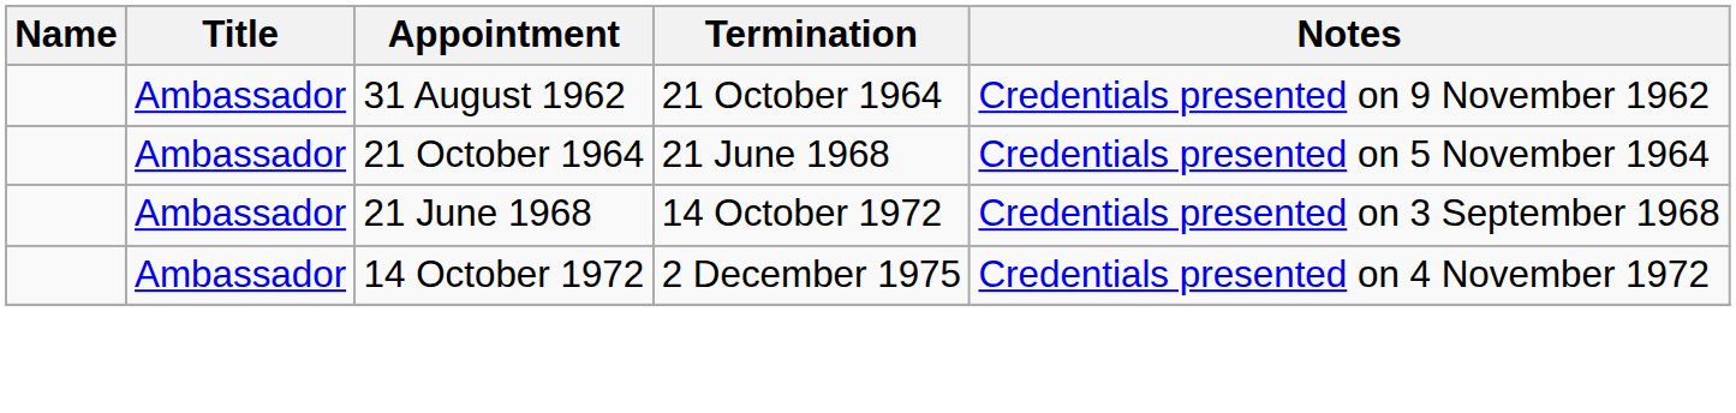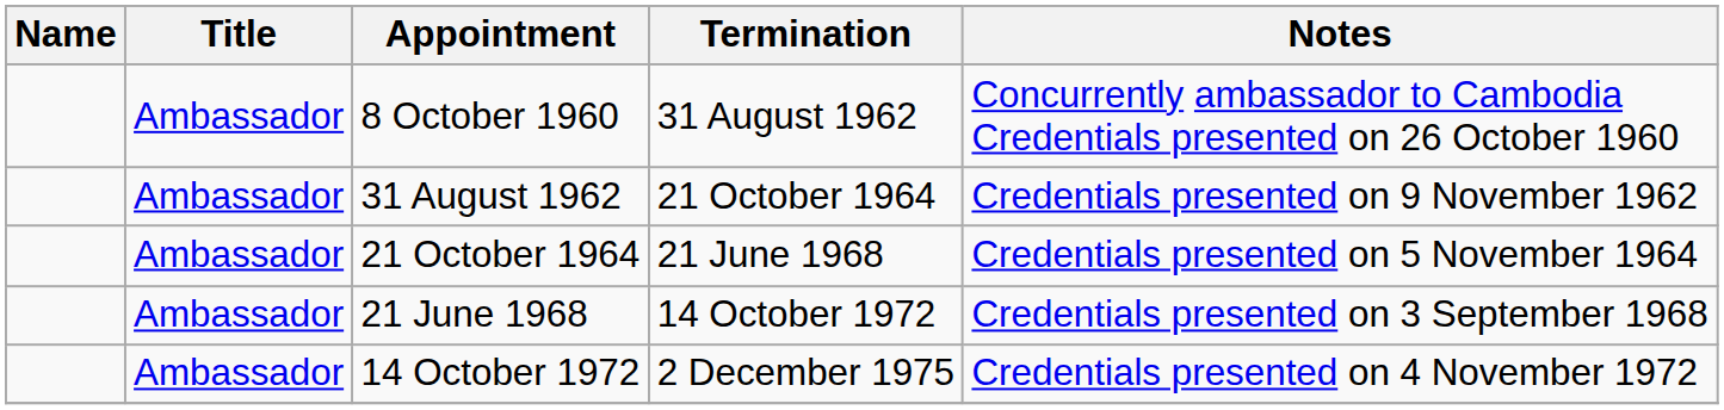 <table class="wikitable">
 <tr valign="middle">
 <th>Name</th>
 <th>Title</th>
 <th>Appointment</th>
 <th>Termination</th>
 <th>Notes</th>
+</tr>
+<tr>
+<td></td>
+<td><a href='#'>Ambassador</a></td>
+<td>8 October 1960</td>
+<td>31 August 1962</td>
+<td><a href='#'>Concurrently</a> <a href='#'>ambassador to Cambodia</a><br><a href='#'>Credentials presented</a> on 26 October 1960</td>
 </tr>
 <tr>
 <td></td>
 <td><a href='#'>Ambassador</a></td>
 <td>31 August 1962</td>
 <td>21 October 1964</td>
 <td><a href='#'>Credentials presented</a> on 9 November 1962</td>
 </tr>
 <tr>
 <td></td>
 <td><a href='#'>Ambassador</a></td>
 <td>21 October 1964</td>
 <td>21 June 1968</td>
 <td><a href='#'>Credentials presented</a> on 5 November 1964</td>
 </tr>
 <tr>
 <td></td>
 <td><a href='#'>Ambassador</a></td>
 <td>21 June 1968</td>
 <td>14 October 1972</td>
 <td><a href='#'>Credentials presented</a> on 3 September 1968</td>
 </tr>
 <tr>
 <td></td>
 <td><a href='#'>Ambassador</a></td>
 <td>14 October 1972</td>
 <td>2 December 1975</td>
 <td><a href='#'>Credentials presented</a> on 4 November 1972</td>
 </tr>
 <tr>
 </tr>
 </table>
